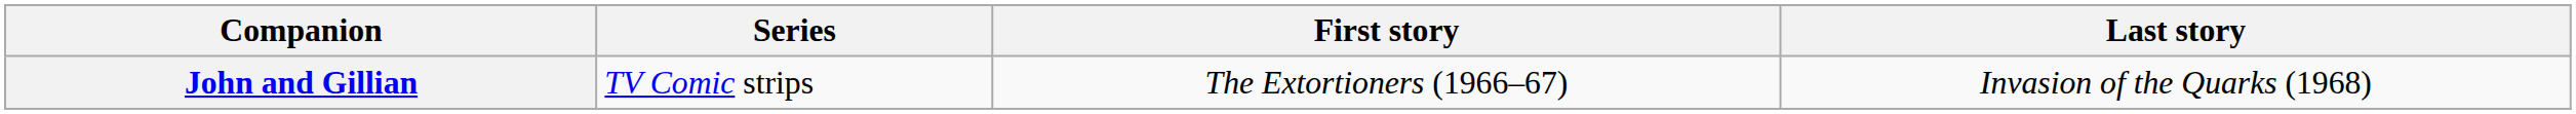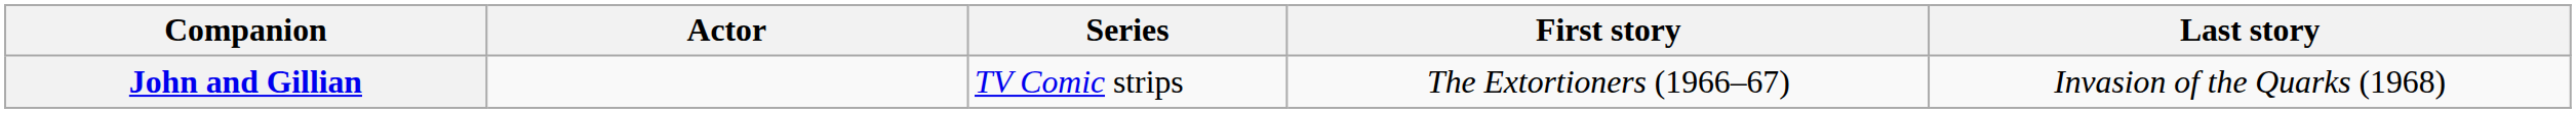 <table class="wikitable plainrowheaders" style="width:100%;">
 <tr>
 <th scope="col" style="width:15%;">Companion</th>
+<th scope="col" style="width:15%;">Actor</th>
 <th scope="col" style="width:10%;">Series</th>
 <th scope="col" style="width:20%;">First story</th>
 <th scope="col" style="width:20%;">Last story</th>
 </tr>
 <tr>
 <th scope="row"><a href='#'>John and Gillian</a></th>
+<td></td>
 <td><em><a href='#'>TV Comic</a></em> strips</td>
 <td align="center"><em>The Extortioners</em> (1966–67)</td>
 <td align="center"><em>Invasion of the Quarks</em> (1968)</td>
 </tr>
 </table>
